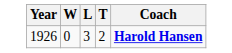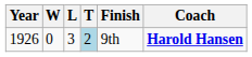 <table class="wikitable" style="margin:1em auto;">
 <tr>
 <th>Year</th>
 <th>W</th>
 <th>L</th>
 <th>T</th>
+<th>Finish</th>
 <th>Coach</th>
 </tr>
 <tr>
 <td>1926</td>
 <td>0</td>
 <td>3</td>
-<td>2</td>
+<td style="background: lightblue;">2</td>
+<td>9th</td>
 <td><strong><a href='#'>Harold Hansen</a></strong></td>
 </tr>
 </table>
